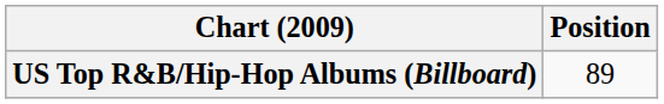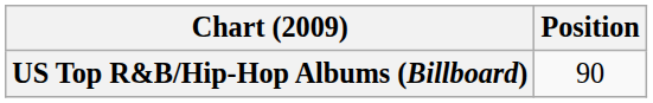 <table class="wikitable plainrowheaders" style="text-align:center">
 <tr>
 <th scope="col">Chart (2009)</th>
 <th scope="col">Position</th>
 </tr>
 <tr>
 <th scope="row">US Top R&B/Hip-Hop Albums (<em>Billboard</em>)</th>
-<td>89</td>
+<td>90</td>
 </tr>
 </table>
